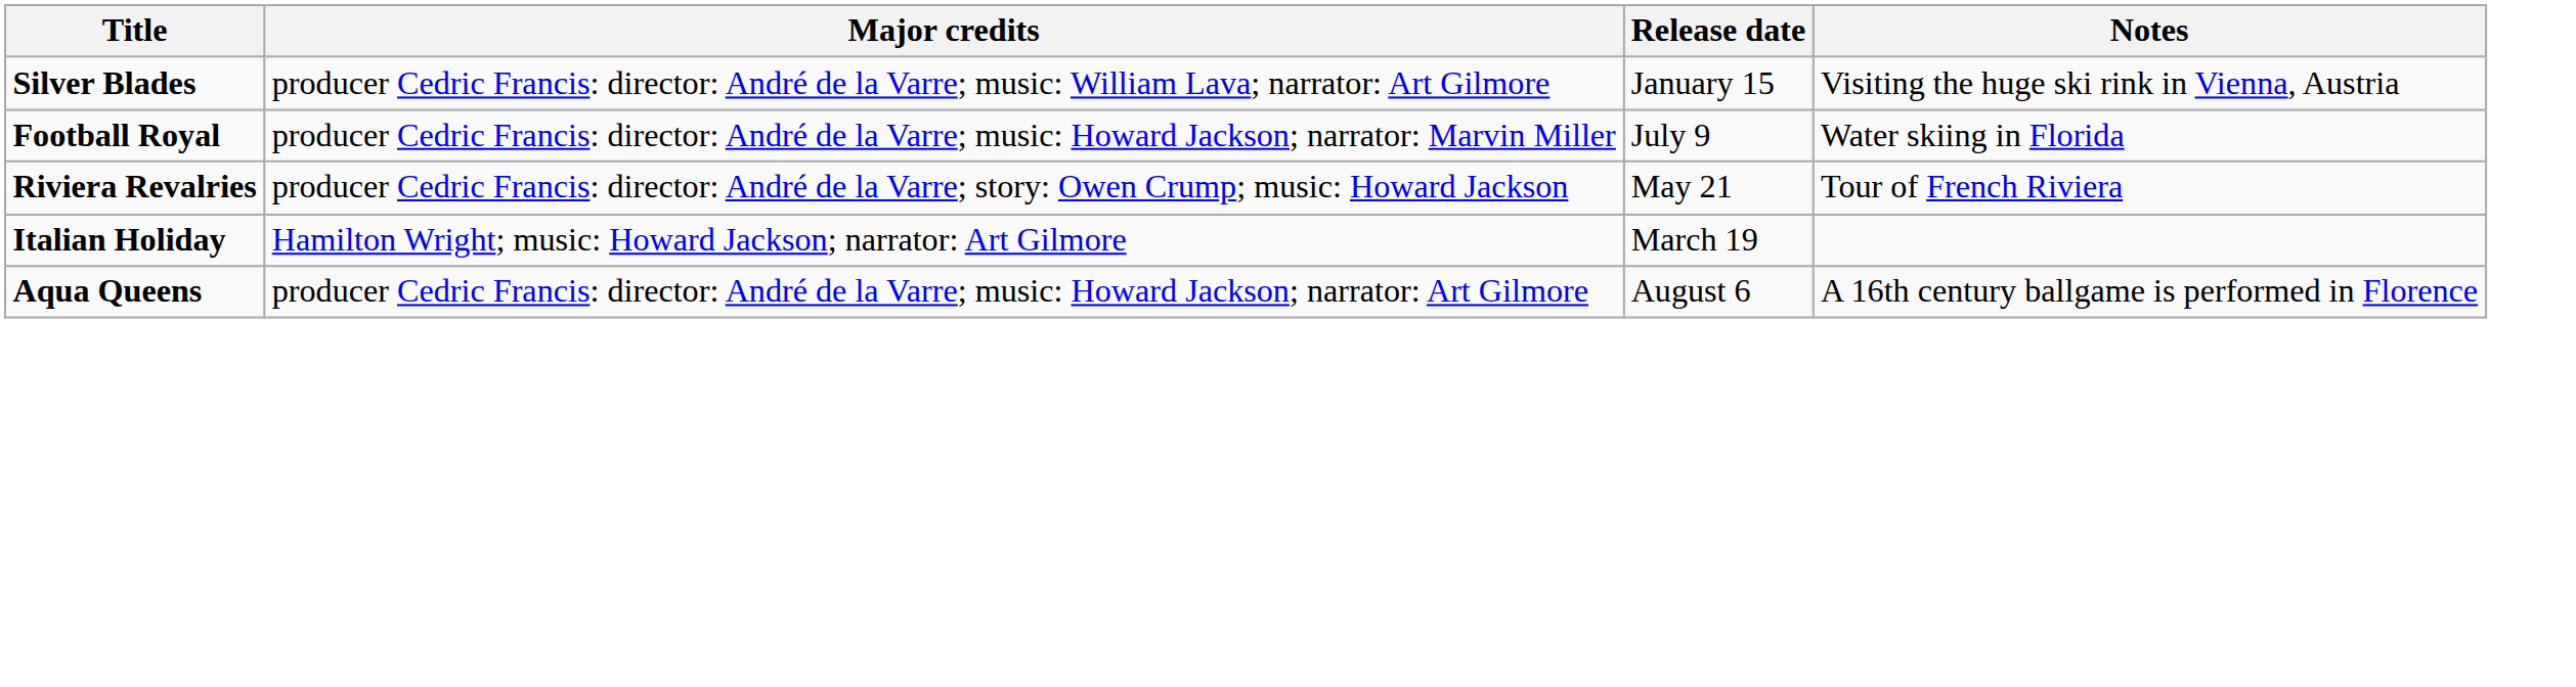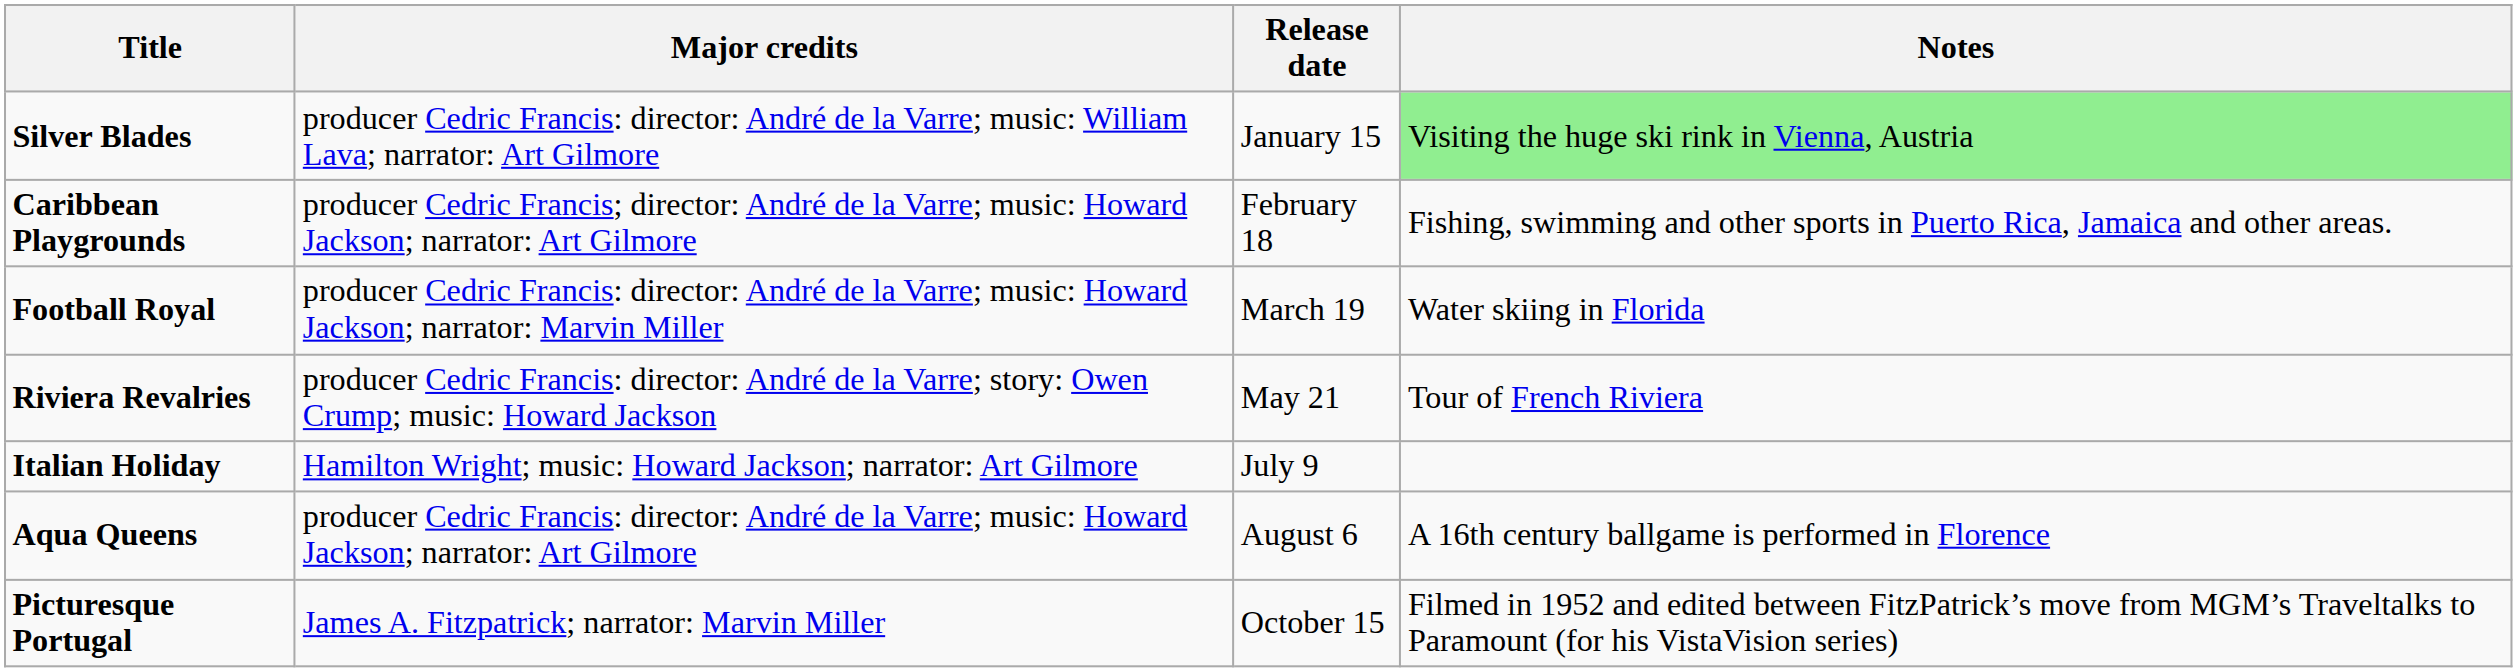 <table class="wikitable sortable" border="1">
 <tr>
 <th>Title</th>
 <th>Major credits</th>
 <th>Release date</th>
 <th>Notes</th>
 </tr>
 <tr>
 <td><strong>Silver Blades</strong></td>
 <td>producer <a href='#'>Cedric Francis</a>: director: <a href='#'>André de la Varre</a>; music: <a href='#'>William Lava</a>; narrator: <a href='#'>Art Gilmore</a></td>
 <td>January 15</td>
-<td>Visiting the huge ski rink in <a href='#'>Vienna</a>, Austria</td>
+<td style="background: lightgreen;">Visiting the huge ski rink in <a href='#'>Vienna</a>, Austria</td>
+</tr>
+<tr>
+<td><strong>Caribbean Playgrounds</strong></td>
+<td>producer <a href='#'>Cedric Francis</a>; director: <a href='#'>André de la Varre</a>; music: <a href='#'>Howard Jackson</a>; narrator: <a href='#'>Art Gilmore</a></td>
+<td>February  18</td>
+<td>Fishing, swimming and other sports in <a href='#'>Puerto Rica</a>, <a href='#'>Jamaica</a> and other areas.</td>
 </tr>
 <tr>
 <td><strong>Football Royal</strong></td>
 <td>producer <a href='#'>Cedric Francis</a>: director: <a href='#'>André de la Varre</a>; music: <a href='#'>Howard Jackson</a>; narrator: <a href='#'>Marvin Miller</a></td>
-<td>July 9</td>
+<td>March 19</td>
 <td>Water skiing in <a href='#'>Florida</a></td>
 </tr>
 <tr>
 <td><strong>Riviera Revalries</strong></td>
 <td>producer <a href='#'>Cedric Francis</a>: director: <a href='#'>André de la Varre</a>; story: <a href='#'>Owen Crump</a>; music: <a href='#'>Howard Jackson</a></td>
 <td>May 21</td>
 <td>Tour of <a href='#'>French Riviera</a></td>
 </tr>
 <tr>
 <td><strong>Italian Holiday</strong></td>
 <td><a href='#'>Hamilton Wright</a>; music: <a href='#'>Howard Jackson</a>; narrator: <a href='#'>Art Gilmore</a></td>
-<td>March 19</td>
+<td>July 9</td>
 </tr>
 <tr>
 <td><strong>Aqua Queens</strong></td>
 <td>producer <a href='#'>Cedric Francis</a>: director: <a href='#'>André de la Varre</a>; music: <a href='#'>Howard Jackson</a>; narrator: <a href='#'>Art Gilmore</a></td>
 <td>August 6</td>
 <td>A 16th century ballgame is performed in <a href='#'>Florence</a></td>
 </tr>
+<tr>
+<td><strong>Picturesque Portugal</strong></td>
+<td><a href='#'>James A. Fitzpatrick</a>; narrator: <a href='#'>Marvin Miller</a></td>
+<td>October 15</td>
+<td>Filmed in 1952 and edited between FitzPatrick’s move from MGM’s Traveltalks to Paramount (for his VistaVision series)</td>
+</tr>
 </table>
